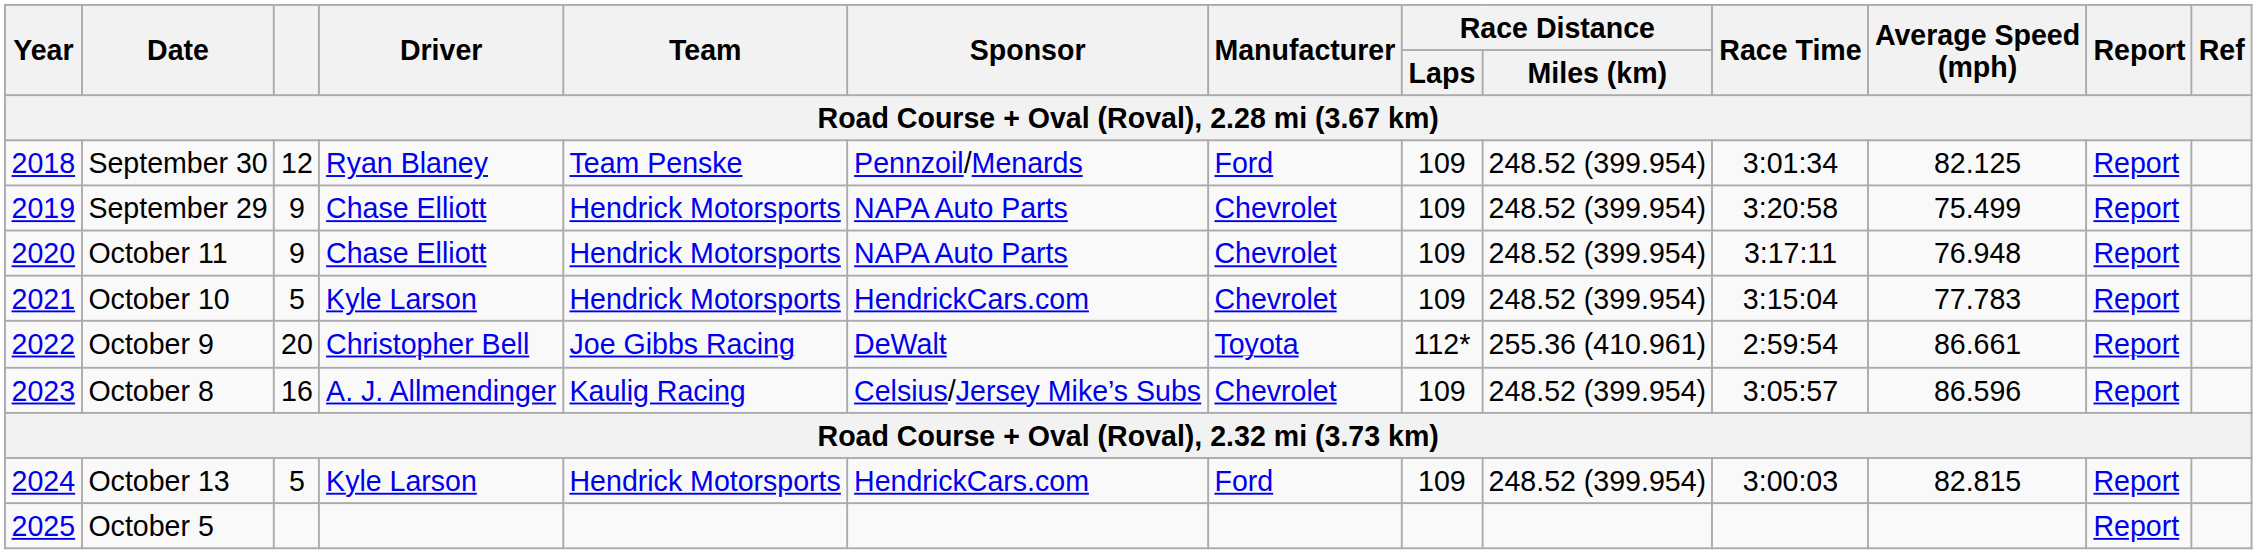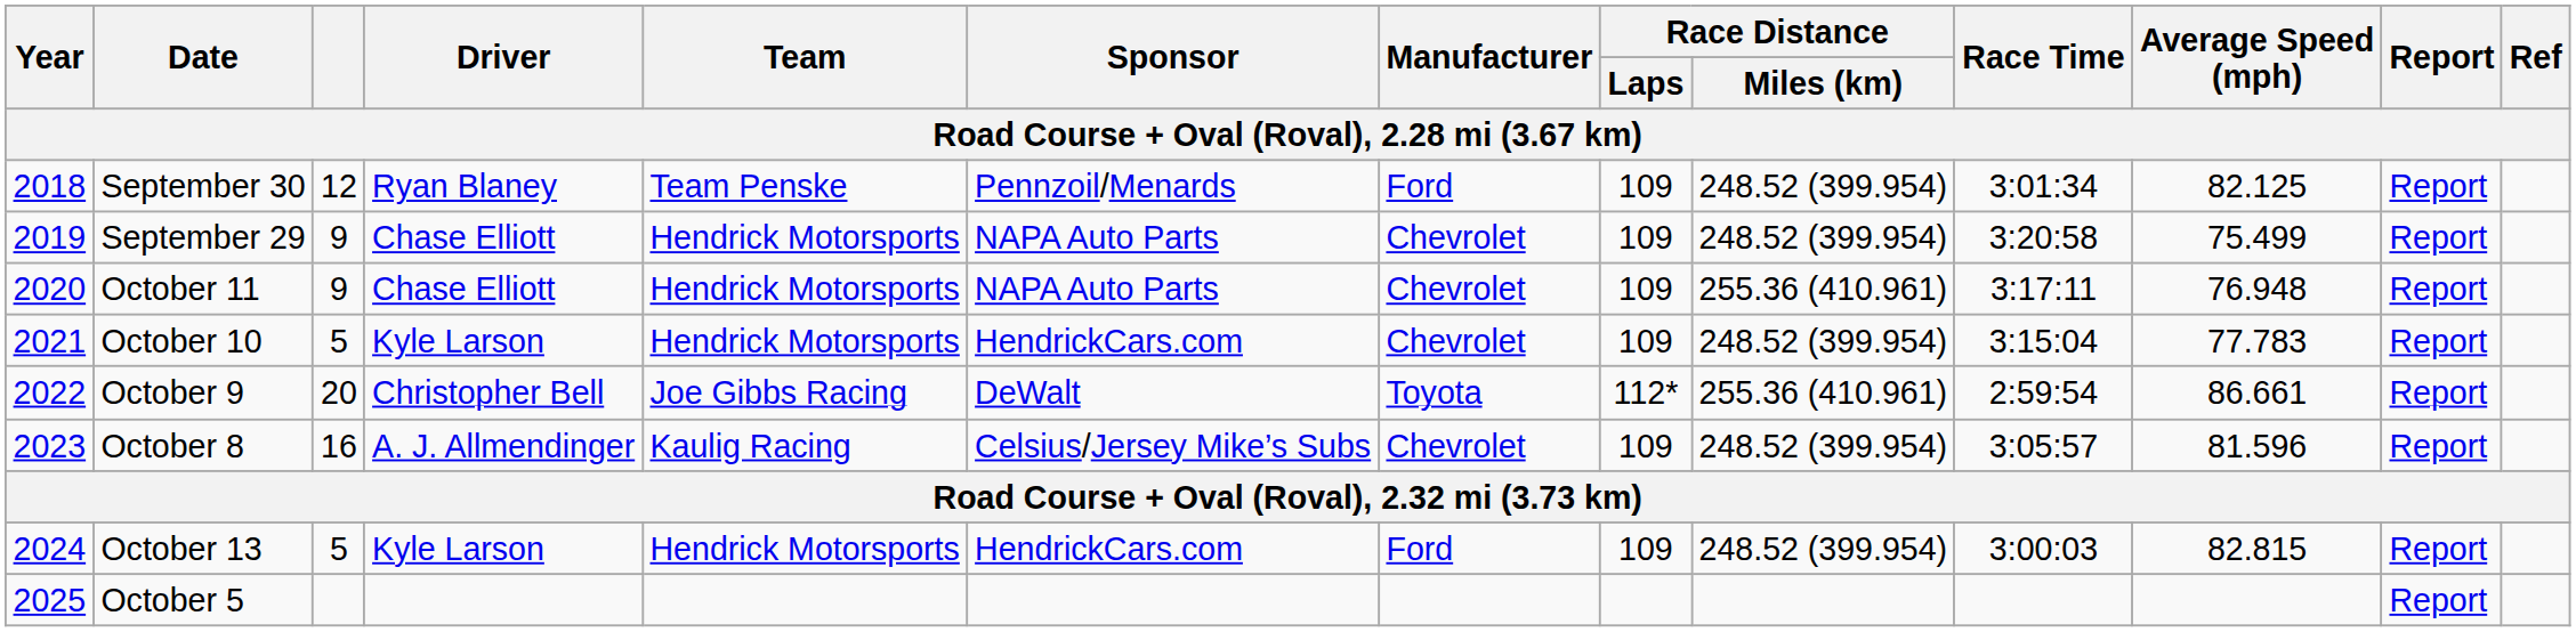 <table class="wikitable" style="font-size: 95%;">
 <tr>
 <th rowspan="2">Year</th>
 <th rowspan="2">Date</th>
 <th rowspan="2"></th>
 <th rowspan="2">Driver</th>
 <th rowspan="2">Team</th>
 <th rowspan="2">Sponsor</th>
 <th rowspan="2">Manufacturer</th>
 <th colspan="2">Race Distance</th>
 <th rowspan="2">Race Time</th>
 <th rowspan="2">Average Speed<br>(mph)</th>
 <th rowspan="2">Report</th>
 <th rowspan="2">Ref</th>
 </tr>
 <tr>
 <th>Laps</th>
 <th>Miles (km)</th>
 </tr>
 <tr>
 <th colspan=13>Road Course + Oval (Roval), 2.28 mi (3.67 km)</th>
 </tr>
 <tr>
 <td><a href='#'>2018</a></td>
 <td>September 30</td>
 <td align="center">12</td>
 <td><a href='#'>Ryan Blaney</a></td>
 <td><a href='#'>Team Penske</a></td>
 <td><a href='#'>Pennzoil</a>/<a href='#'>Menards</a></td>
 <td><a href='#'>Ford</a></td>
 <td align="center">109</td>
 <td align="center">248.52 (399.954)</td>
 <td align="center">3:01:34</td>
 <td align="center">82.125</td>
 <td><a href='#'>Report</a></td>
 <td align="center"></td>
 </tr>
 <tr>
 <td><a href='#'>2019</a></td>
 <td>September 29</td>
 <td align="center">9</td>
 <td><a href='#'>Chase Elliott</a></td>
 <td><a href='#'>Hendrick Motorsports</a></td>
 <td><a href='#'>NAPA Auto Parts</a></td>
 <td><a href='#'>Chevrolet</a></td>
 <td align="center">109</td>
 <td align="center">248.52 (399.954)</td>
 <td align="center">3:20:58</td>
 <td align="center">75.499</td>
 <td><a href='#'>Report</a></td>
 <td align="center"></td>
 </tr>
 <tr>
 <td><a href='#'>2020</a></td>
 <td>October 11</td>
 <td align="center">9</td>
 <td><a href='#'>Chase Elliott</a></td>
 <td><a href='#'>Hendrick Motorsports</a></td>
 <td><a href='#'>NAPA Auto Parts</a></td>
 <td><a href='#'>Chevrolet</a></td>
 <td align="center">109</td>
-<td align="center">248.52 (399.954)</td>
+<td align="center">255.36 (410.961)</td>
 <td align="center">3:17:11</td>
 <td align="center">76.948</td>
 <td><a href='#'>Report</a></td>
 <td align="center"></td>
 </tr>
 <tr>
 <td><a href='#'>2021</a></td>
 <td>October 10</td>
 <td align="center">5</td>
 <td><a href='#'>Kyle Larson</a></td>
 <td><a href='#'>Hendrick Motorsports</a></td>
 <td><a href='#'>HendrickCars.com</a></td>
 <td><a href='#'>Chevrolet</a></td>
 <td align="center">109</td>
 <td align="center">248.52 (399.954)</td>
 <td align="center">3:15:04</td>
 <td align="center">77.783</td>
 <td><a href='#'>Report</a></td>
 <td align="center"></td>
 </tr>
 <tr>
 <td><a href='#'>2022</a></td>
 <td>October 9</td>
 <td align="center">20</td>
 <td><a href='#'>Christopher Bell</a></td>
 <td><a href='#'>Joe Gibbs Racing</a></td>
 <td><a href='#'>DeWalt</a></td>
 <td><a href='#'>Toyota</a></td>
 <td align="center">112*</td>
 <td align="center">255.36 (410.961)</td>
 <td align="center">2:59:54</td>
 <td align="center">86.661</td>
 <td><a href='#'>Report</a></td>
 <td align="center"></td>
 </tr>
 <tr>
 <td><a href='#'>2023</a></td>
 <td>October 8</td>
 <td align="center">16</td>
 <td><a href='#'>A. J. Allmendinger</a></td>
 <td><a href='#'>Kaulig Racing</a></td>
 <td><a href='#'>Celsius</a>/<a href='#'>Jersey Mike’s Subs</a></td>
 <td><a href='#'>Chevrolet</a></td>
 <td align="center">109</td>
 <td align="center">248.52 (399.954)</td>
 <td align="center">3:05:57</td>
-<td align="center">86.596</td>
+<td align="center">81.596</td>
 <td><a href='#'>Report</a></td>
 <td align="center"></td>
 </tr>
 <tr>
 <th colspan=13>Road Course + Oval (Roval), 2.32 mi (3.73 km)</th>
 </tr>
 <tr>
 <td><a href='#'>2024</a></td>
 <td>October 13</td>
 <td align="center">5</td>
 <td><a href='#'>Kyle Larson</a></td>
 <td><a href='#'>Hendrick Motorsports</a></td>
 <td><a href='#'>HendrickCars.com</a></td>
 <td><a href='#'>Ford</a></td>
 <td align="center">109</td>
 <td align="center">248.52 (399.954)</td>
 <td align="center">3:00:03</td>
 <td align="center">82.815</td>
 <td><a href='#'>Report</a></td>
 <td align="center"></td>
 </tr>
 <tr>
 <td><a href='#'>2025</a></td>
 <td>October 5</td>
 <td align="center"></td>
 <td></td>
 <td></td>
 <td></td>
 <td></td>
 <td align="center"></td>
 <td align="center"></td>
 <td align="center"></td>
 <td align="center"></td>
 <td><a href='#'>Report</a></td>
 <td align="center"></td>
 </tr>
 </table>
